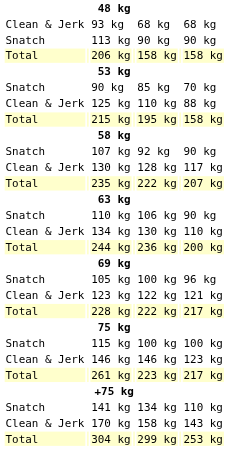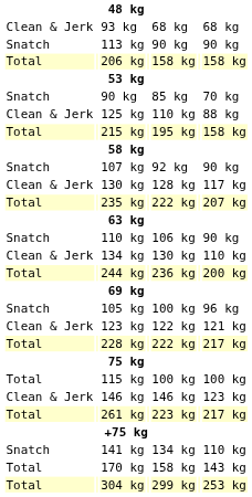 <table>
 <tr>
 <th colspan=7>48 kg</th>
 </tr>
 <tr>
 <td>Clean & Jerk</td>
 <td></td>
 <td>93 kg</td>
 <td></td>
 <td>68 kg</td>
 <td></td>
 <td>68 kg</td>
 </tr>
 <tr>
 <td>Snatch</td>
 <td></td>
 <td>113 kg</td>
 <td></td>
 <td>90 kg</td>
 <td></td>
 <td>90 kg</td>
 </tr>
 <tr bgcolor=ffffcc>
 <td>Total</td>
 <td></td>
 <td>206 kg</td>
 <td></td>
 <td>158 kg</td>
 <td></td>
 <td>158 kg</td>
 </tr>
 <tr>
 <th colspan=7>53 kg</th>
 </tr>
 <tr>
 <td>Snatch</td>
 <td></td>
 <td>90 kg</td>
 <td></td>
 <td>85 kg</td>
 <td></td>
 <td>70 kg</td>
 </tr>
 <tr>
 <td>Clean & Jerk</td>
 <td></td>
 <td>125 kg</td>
 <td></td>
 <td>110 kg</td>
 <td></td>
 <td>88 kg</td>
 </tr>
 <tr bgcolor=ffffcc>
 <td>Total</td>
 <td></td>
 <td>215 kg</td>
 <td></td>
 <td>195 kg</td>
 <td></td>
 <td>158 kg</td>
 </tr>
 <tr>
 <th colspan=7>58 kg</th>
 </tr>
 <tr>
 <td>Snatch</td>
 <td></td>
 <td>107 kg</td>
 <td></td>
 <td>92 kg</td>
 <td></td>
 <td>90 kg</td>
 </tr>
 <tr>
 <td>Clean & Jerk</td>
 <td></td>
 <td>130 kg</td>
 <td></td>
 <td>128 kg</td>
 <td></td>
 <td>117 kg</td>
 </tr>
 <tr bgcolor=ffffcc>
 <td>Total</td>
 <td></td>
 <td>235 kg</td>
 <td></td>
 <td>222 kg</td>
 <td></td>
 <td>207 kg</td>
 </tr>
 <tr>
 <th colspan=7>63 kg</th>
 </tr>
 <tr>
 <td>Snatch</td>
 <td></td>
 <td>110 kg</td>
 <td></td>
 <td>106 kg</td>
 <td></td>
 <td>90 kg</td>
 </tr>
 <tr>
 <td>Clean & Jerk</td>
 <td></td>
 <td>134 kg</td>
 <td></td>
 <td>130 kg</td>
 <td></td>
 <td>110 kg</td>
 </tr>
 <tr bgcolor=ffffcc>
 <td>Total</td>
 <td></td>
 <td>244 kg</td>
 <td></td>
 <td>236 kg</td>
 <td></td>
 <td>200 kg</td>
 </tr>
 <tr>
 <th colspan=7>69 kg</th>
 </tr>
 <tr>
 <td>Snatch</td>
 <td></td>
 <td>105 kg</td>
 <td></td>
 <td>100 kg</td>
 <td></td>
 <td>96 kg</td>
 </tr>
 <tr>
 <td>Clean & Jerk</td>
 <td></td>
 <td>123 kg</td>
 <td></td>
 <td>122 kg</td>
 <td></td>
 <td>121 kg</td>
 </tr>
 <tr bgcolor=ffffcc>
 <td>Total</td>
 <td></td>
 <td>228 kg</td>
 <td></td>
 <td>222 kg</td>
 <td></td>
 <td>217 kg</td>
 </tr>
 <tr>
 <th colspan=7>75 kg</th>
 </tr>
 <tr>
-<td>Snatch</td>
+<td>Total</td>
 <td></td>
 <td>115 kg</td>
 <td></td>
 <td>100 kg</td>
 <td></td>
 <td>100 kg</td>
 </tr>
 <tr>
 <td>Clean & Jerk</td>
 <td></td>
 <td>146 kg</td>
 <td></td>
 <td>146 kg</td>
 <td></td>
 <td>123 kg</td>
 </tr>
 <tr bgcolor=ffffcc>
 <td>Total</td>
 <td></td>
 <td>261 kg</td>
 <td></td>
 <td>223 kg</td>
 <td></td>
 <td>217 kg</td>
 </tr>
 <tr>
 <th colspan=7>+75 kg</th>
 </tr>
 <tr>
 <td>Snatch</td>
 <td></td>
 <td>141 kg<br></td>
 <td></td>
 <td>134 kg</td>
 <td></td>
 <td>110 kg</td>
 </tr>
 <tr>
-<td>Clean & Jerk</td>
+<td>Total</td>
 <td></td>
 <td>170 kg</td>
 <td></td>
 <td>158 kg</td>
 <td></td>
 <td>143 kg</td>
 </tr>
 <tr bgcolor=ffffcc>
 <td>Total</td>
 <td></td>
 <td>304 kg</td>
 <td></td>
 <td>299 kg</td>
 <td></td>
 <td>253 kg</td>
 </tr>
 </table>
